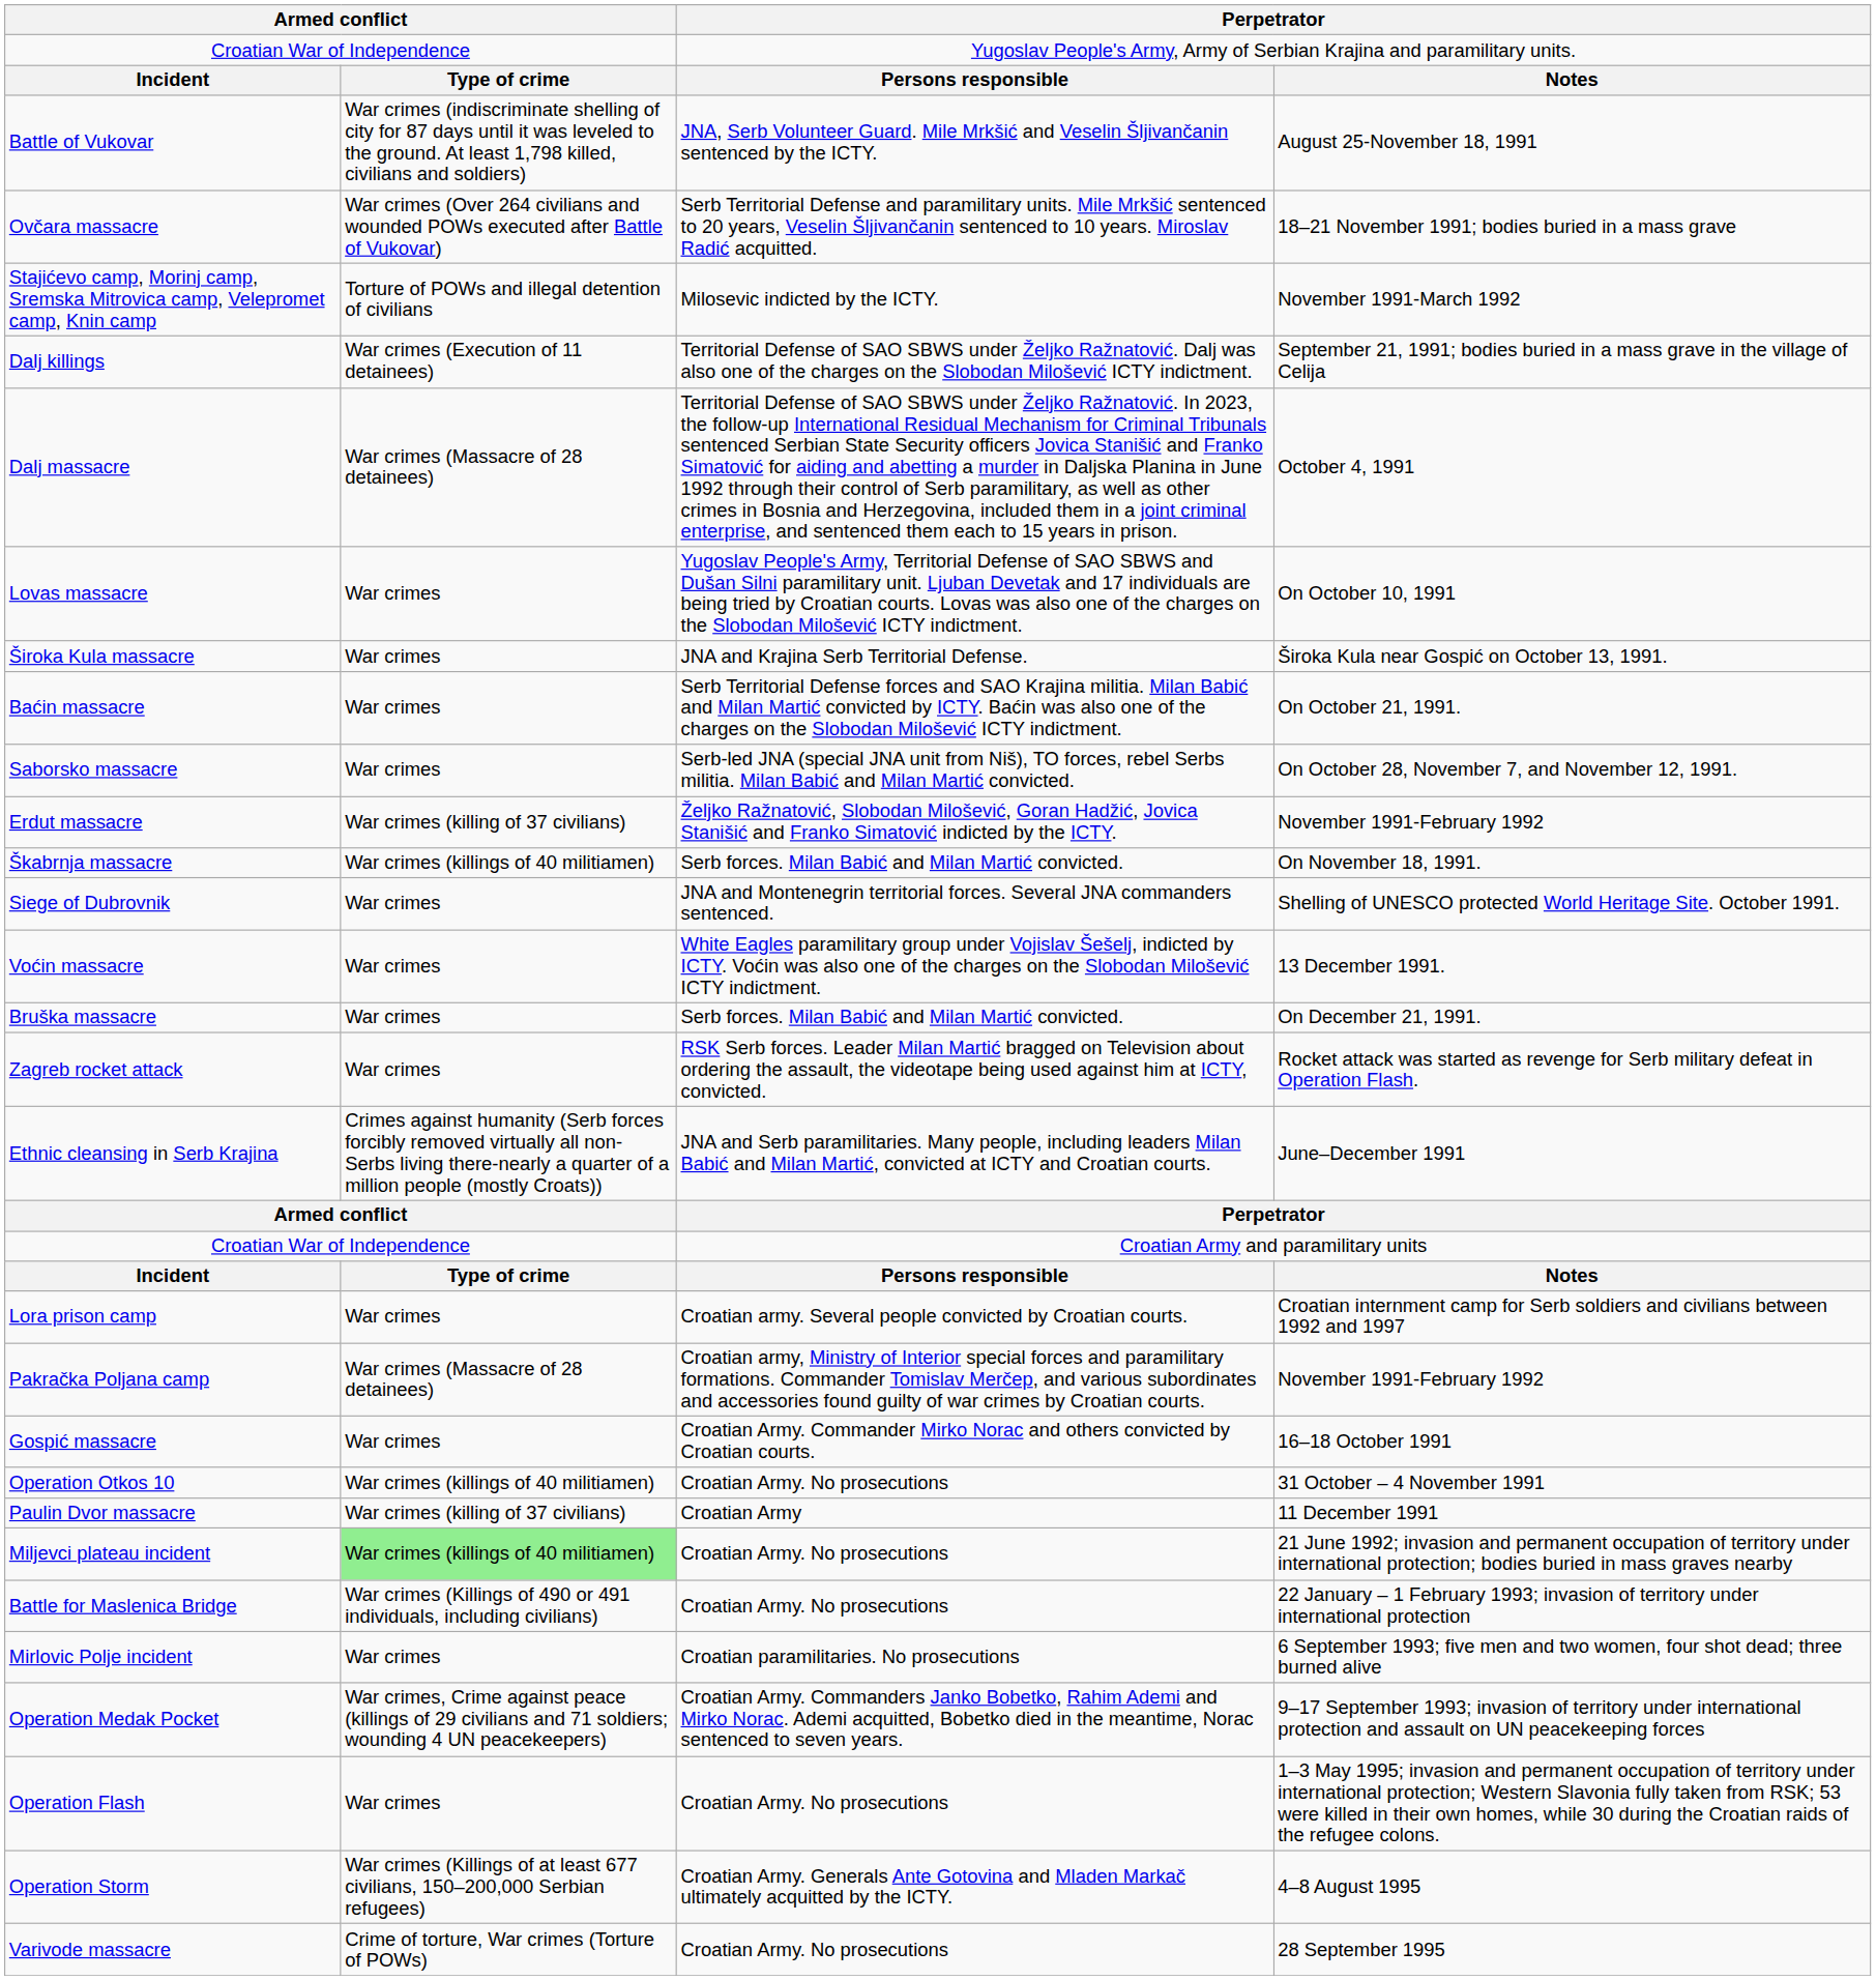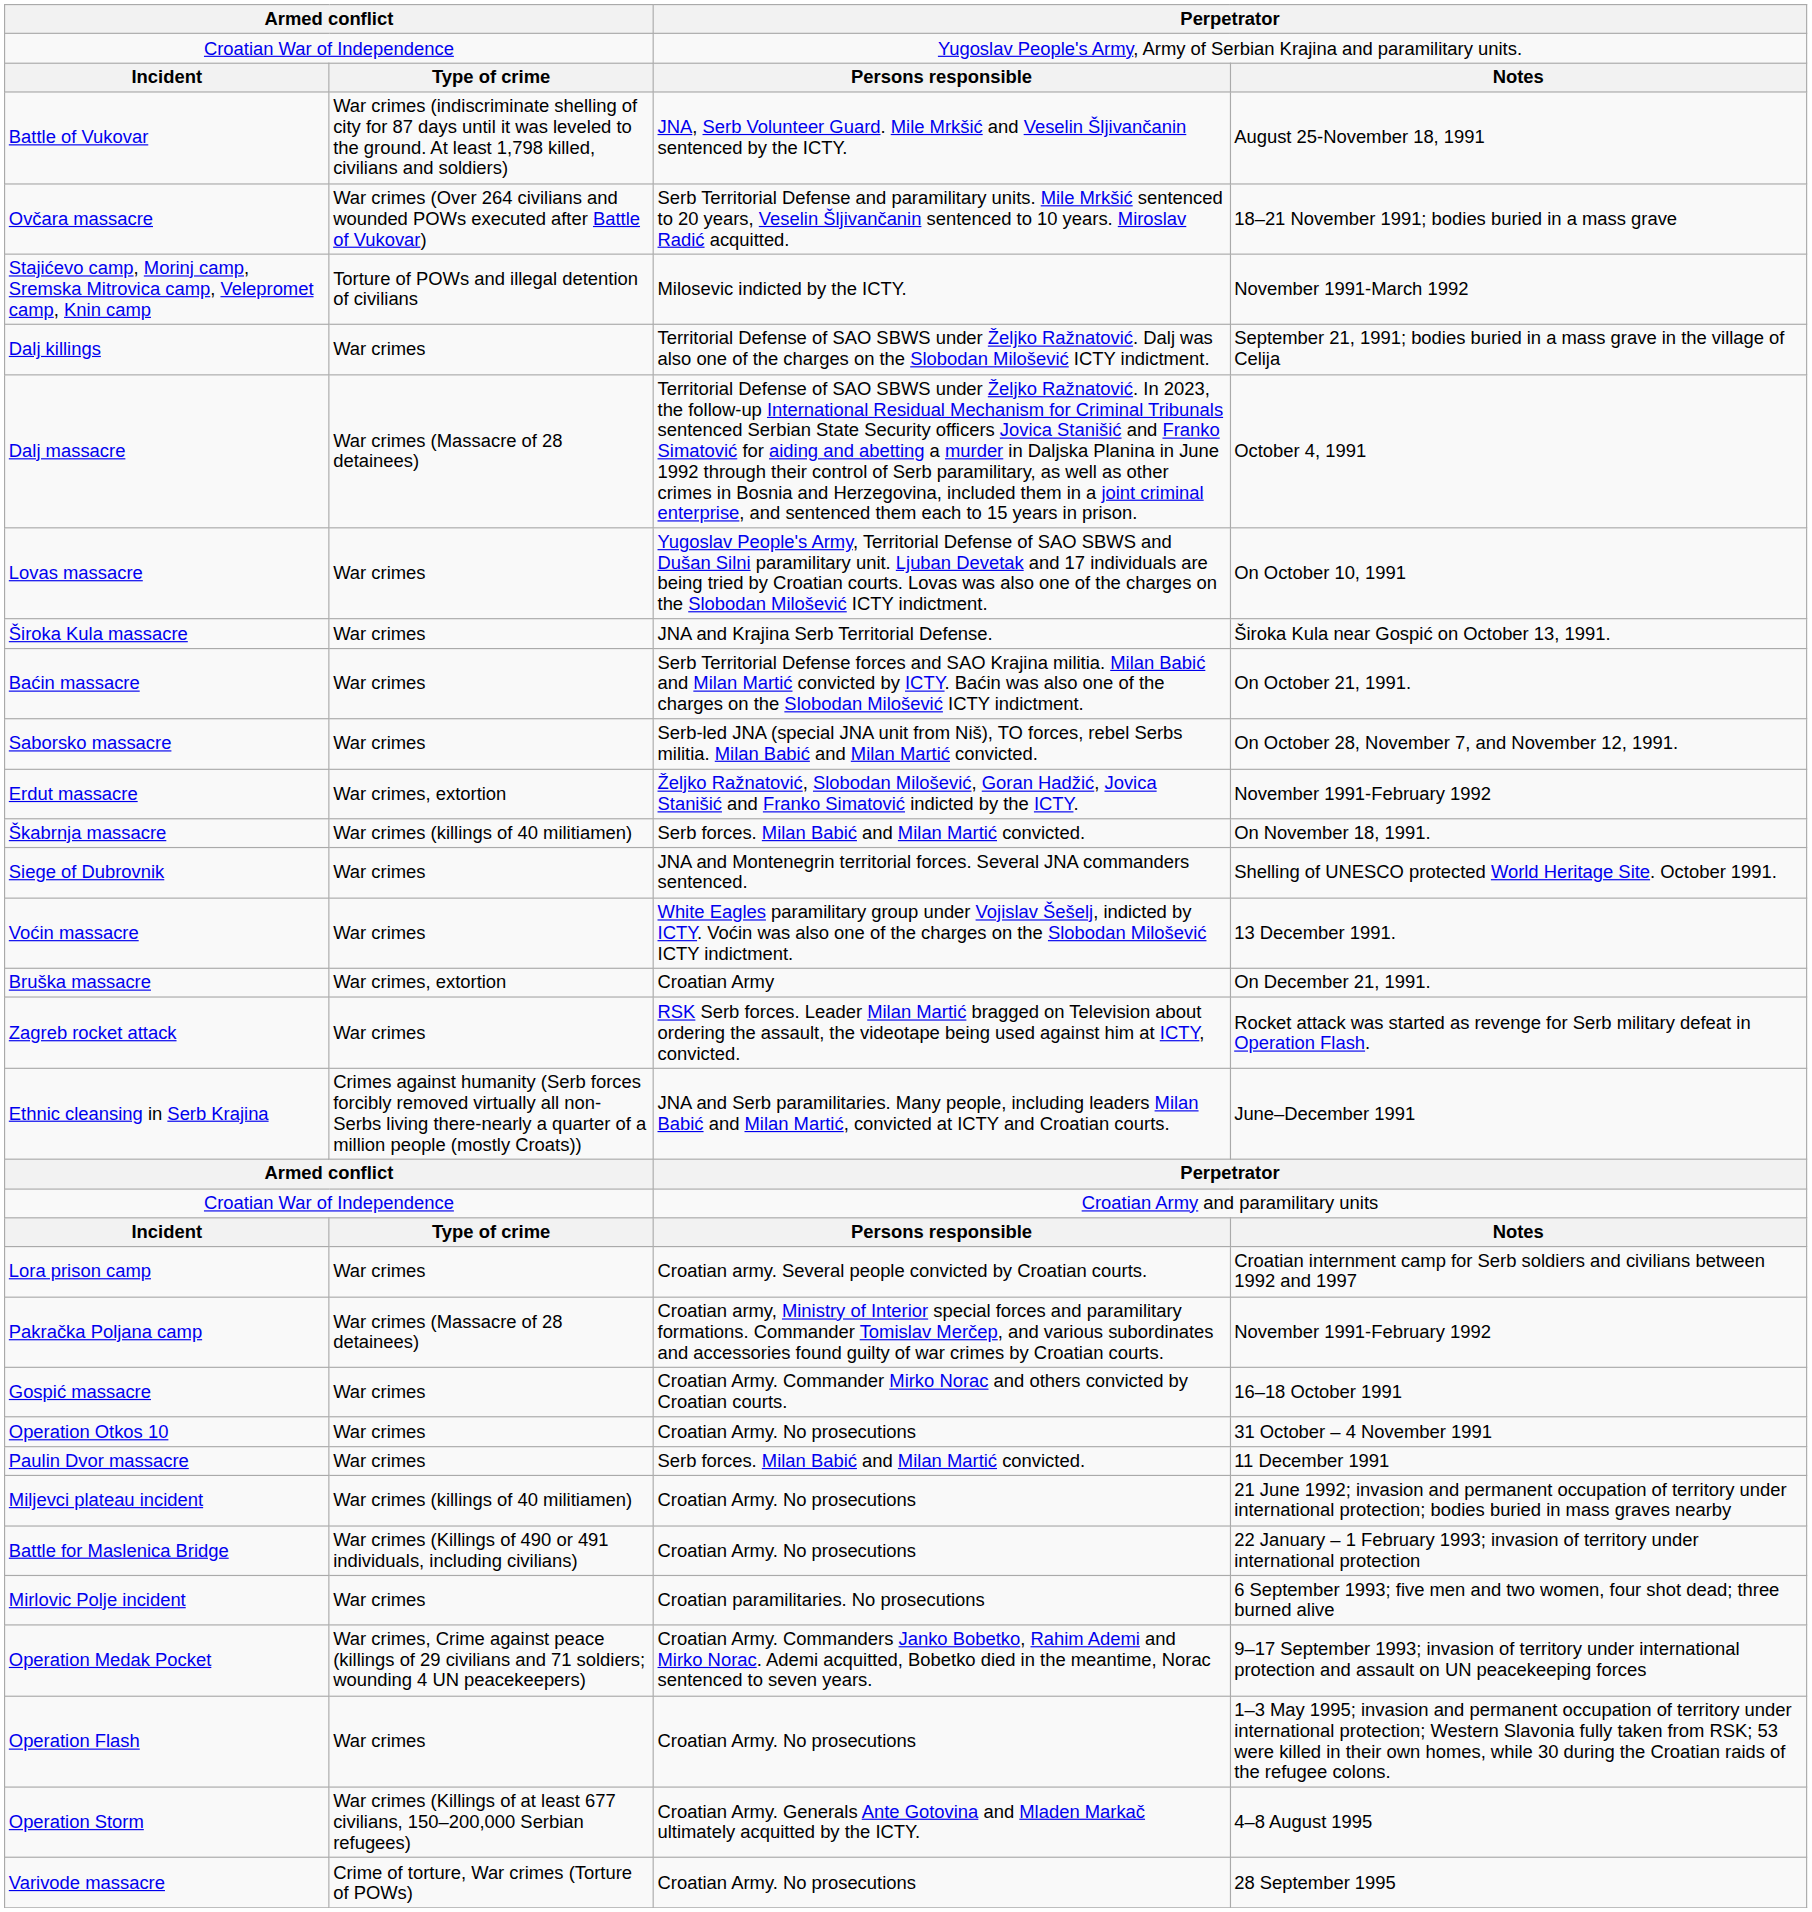 <table class="wikitable">
 <tr>
 <th colspan="2">Armed conflict</th>
 <th colspan="2">Perpetrator</th>
 </tr>
 <tr style="text-align:center;">
 <td colspan="2"><a href='#'>Croatian War of Independence</a></td>
 <td colspan="2"><a href='#'>Yugoslav People's Army</a>, Army of Serbian Krajina and paramilitary units.</td>
 </tr>
 <tr>
 <th>Incident</th>
 <th>Type of crime</th>
 <th>Persons responsible</th>
 <th>Notes</th>
 </tr>
 <tr>
 <td><a href='#'>Battle of Vukovar</a></td>
 <td>War crimes (indiscriminate shelling of city for 87 days until it was leveled to the ground. At least 1,798 killed, civilians and soldiers)</td>
 <td><a href='#'>JNA</a>, <a href='#'>Serb Volunteer Guard</a>. <a href='#'>Mile Mrkšić</a> and <a href='#'>Veselin Šljivančanin</a> sentenced by the ICTY.</td>
 <td>August 25-November 18, 1991</td>
 </tr>
 <tr>
 <td><a href='#'>Ovčara massacre</a></td>
 <td>War crimes (Over 264 civilians and wounded POWs executed after <a href='#'>Battle of Vukovar</a>)</td>
 <td>Serb Territorial Defense and paramilitary units. <a href='#'>Mile Mrkšić</a> sentenced to 20 years, <a href='#'>Veselin Šljivančanin</a> sentenced to 10 years. <a href='#'>Miroslav Radić</a> acquitted.</td>
 <td>18–21 November 1991; bodies buried in a mass grave</td>
 </tr>
 <tr>
 <td><a href='#'>Stajićevo camp</a>, <a href='#'>Morinj camp</a>, <a href='#'>Sremska Mitrovica camp</a>, <a href='#'>Velepromet camp</a>, <a href='#'>Knin camp</a></td>
 <td>Torture of POWs and illegal detention of civilians</td>
 <td>Milosevic indicted by the ICTY.</td>
 <td>November 1991-March 1992</td>
 </tr>
 <tr>
 <td><a href='#'>Dalj killings</a></td>
-<td>War crimes (Execution of 11 detainees)</td>
+<td>War crimes</td>
 <td>Territorial Defense of SAO SBWS under <a href='#'>Željko Ražnatović</a>. Dalj was also one of the charges on the <a href='#'>Slobodan Milošević</a> ICTY indictment.</td>
 <td>September 21, 1991; bodies buried in a mass grave in the village of Celija</td>
 </tr>
 <tr>
 <td><a href='#'>Dalj massacre</a></td>
 <td>War crimes (Massacre of 28 detainees)</td>
 <td>Territorial Defense of SAO SBWS under <a href='#'>Željko Ražnatović</a>. In 2023, the follow-up <a href='#'>International Residual Mechanism for Criminal Tribunals</a> sentenced Serbian State Security officers <a href='#'>Jovica Stanišić</a> and <a href='#'>Franko Simatović</a> for <a href='#'>aiding and abetting</a> a <a href='#'>murder</a> in Daljska Planina in June 1992 through their control of Serb paramilitary, as well as other crimes in Bosnia and Herzegovina, included them in a <a href='#'>joint criminal enterprise</a>, and sentenced them each to 15 years in prison.</td>
 <td>October 4, 1991</td>
 </tr>
 <tr>
 <td><a href='#'>Lovas massacre</a></td>
 <td>War crimes</td>
 <td><a href='#'>Yugoslav People's Army</a>, Territorial Defense of SAO SBWS and <a href='#'>Dušan Silni</a> paramilitary unit. <a href='#'>Ljuban Devetak</a> and 17 individuals are being tried by Croatian courts. Lovas was also one of the charges on the <a href='#'>Slobodan Milošević</a> ICTY indictment.</td>
 <td>On October 10, 1991</td>
 </tr>
 <tr>
 <td><a href='#'>Široka Kula massacre</a></td>
 <td>War crimes</td>
 <td>JNA and Krajina Serb Territorial Defense.</td>
 <td>Široka Kula near Gospić on October 13, 1991.</td>
 </tr>
 <tr>
 <td><a href='#'>Baćin massacre</a></td>
 <td>War crimes</td>
 <td>Serb Territorial Defense forces and SAO Krajina militia. <a href='#'>Milan Babić</a> and <a href='#'>Milan Martić</a> convicted by <a href='#'>ICTY</a>. Baćin was also one of the charges on the <a href='#'>Slobodan Milošević</a> ICTY indictment.</td>
 <td>On October 21, 1991.</td>
 </tr>
 <tr>
 <td><a href='#'>Saborsko massacre</a></td>
 <td>War crimes</td>
 <td>Serb-led JNA (special JNA unit from Niš), TO forces, rebel Serbs militia. <a href='#'>Milan Babić</a> and <a href='#'>Milan Martić</a> convicted.</td>
 <td>On October 28, November 7, and November 12, 1991.</td>
 </tr>
 <tr>
 <td><a href='#'>Erdut massacre</a></td>
-<td>War crimes (killing of 37 civilians)</td>
+<td>War crimes, extortion</td>
 <td><a href='#'>Željko Ražnatović</a>, <a href='#'>Slobodan Milošević</a>, <a href='#'>Goran Hadžić</a>, <a href='#'>Jovica Stanišić</a> and <a href='#'>Franko Simatović</a> indicted by the <a href='#'>ICTY</a>.</td>
 <td>November 1991-February 1992</td>
 </tr>
 <tr>
 <td><a href='#'>Škabrnja massacre</a></td>
 <td>War crimes (killings of 40 militiamen)</td>
 <td>Serb forces. <a href='#'>Milan Babić</a> and <a href='#'>Milan Martić</a> convicted.</td>
 <td>On November 18, 1991.</td>
 </tr>
 <tr>
 <td><a href='#'>Siege of Dubrovnik</a></td>
 <td>War crimes</td>
 <td>JNA and Montenegrin territorial forces. Several JNA commanders sentenced.</td>
 <td>Shelling of UNESCO protected <a href='#'>World Heritage Site</a>. October 1991.</td>
 </tr>
 <tr>
 <td><a href='#'>Voćin massacre</a></td>
 <td>War crimes</td>
 <td><a href='#'>White Eagles</a> paramilitary group under <a href='#'>Vojislav Šešelj</a>, indicted by <a href='#'>ICTY</a>. Voćin was also one of the charges on the <a href='#'>Slobodan Milošević</a> ICTY indictment.</td>
 <td>13 December 1991.</td>
 </tr>
 <tr>
 <td><a href='#'>Bruška massacre</a></td>
-<td>War crimes</td>
-<td>Serb forces. <a href='#'>Milan Babić</a> and <a href='#'>Milan Martić</a> convicted.</td>
+<td>War crimes, extortion</td>
+<td>Croatian Army</td>
 <td>On December 21, 1991.</td>
 </tr>
 <tr>
 <td><a href='#'>Zagreb rocket attack</a></td>
 <td>War crimes</td>
 <td><a href='#'>RSK</a> Serb forces. Leader <a href='#'>Milan Martić</a> bragged on Television about ordering the assault, the videotape being used against him at <a href='#'>ICTY</a>, convicted.</td>
 <td>Rocket attack was started as revenge for Serb military defeat in <a href='#'>Operation Flash</a>.</td>
 </tr>
 <tr>
 <td><a href='#'>Ethnic cleansing</a> in <a href='#'>Serb Krajina</a></td>
 <td>Crimes against humanity (Serb forces forcibly removed virtually all non-Serbs living there-nearly a quarter of a million people (mostly Croats))</td>
 <td>JNA and Serb paramilitaries. Many people, including leaders <a href='#'>Milan Babić</a> and <a href='#'>Milan Martić</a>, convicted at ICTY and Croatian courts.</td>
 <td>June–December 1991</td>
 </tr>
 <tr>
 <th colspan="2" style="text-align:center;">Armed conflict</th>
 <th colspan="2" style="text-align:center;">Perpetrator</th>
 </tr>
 <tr style="text-align:center;">
 <td colspan="2"><a href='#'>Croatian War of Independence</a></td>
 <td colspan="2" style="text-align:center;"><a href='#'>Croatian Army</a> and paramilitary units</td>
 </tr>
 <tr>
 <th>Incident</th>
 <th>Type of crime</th>
 <th>Persons responsible</th>
 <th>Notes</th>
 </tr>
 <tr>
 <td style="width:18%;"><a href='#'>Lora prison camp</a></td>
 <td>War crimes</td>
 <td style="width:32%;">Croatian army. Several people convicted by Croatian courts. </td>
 <td style="width:32%;">Croatian internment camp for Serb soldiers and civilians between 1992 and 1997</td>
 </tr>
 <tr>
 <td><a href='#'>Pakračka Poljana camp</a></td>
 <td>War crimes (Massacre of 28 detainees)</td>
 <td>Croatian army, <a href='#'>Ministry of Interior</a> special forces and paramilitary formations. Commander <a href='#'>Tomislav Merčep</a>, and various subordinates and accessories found guilty of war crimes by Croatian courts.</td>
 <td>November 1991-February 1992</td>
 </tr>
 <tr>
 <td><a href='#'>Gospić massacre</a></td>
 <td>War crimes</td>
 <td>Croatian Army. Commander <a href='#'>Mirko Norac</a> and others convicted by Croatian courts.</td>
 <td>16–18 October 1991</td>
 </tr>
 <tr>
 <td><a href='#'>Operation Otkos 10</a></td>
-<td>War crimes (killings of 40 militiamen)</td>
+<td>War crimes</td>
 <td>Croatian Army. No prosecutions</td>
 <td>31 October – 4 November 1991</td>
 </tr>
 <tr>
 <td><a href='#'>Paulin Dvor massacre</a></td>
-<td>War crimes (killing of 37 civilians)</td>
-<td>Croatian Army</td>
+<td>War crimes</td>
+<td>Serb forces. <a href='#'>Milan Babić</a> and <a href='#'>Milan Martić</a> convicted.</td>
 <td>11 December 1991</td>
 </tr>
 <tr>
 <td><a href='#'>Miljevci plateau incident</a></td>
-<td style="background: lightgreen;">War crimes (killings of 40 militiamen)</td>
+<td>War crimes (killings of 40 militiamen)</td>
 <td>Croatian Army. No prosecutions</td>
 <td>21 June 1992; invasion and permanent occupation of territory under international protection; bodies buried in mass graves nearby</td>
 </tr>
 <tr>
 <td><a href='#'>Battle for Maslenica Bridge</a></td>
 <td>War crimes (Killings of 490 or 491 individuals, including civilians)</td>
 <td>Croatian Army. No prosecutions</td>
 <td>22 January – 1 February 1993; invasion of territory under international protection</td>
 </tr>
 <tr>
 <td><a href='#'>Mirlovic Polje incident</a></td>
 <td>War crimes</td>
 <td>Croatian paramilitaries. No prosecutions</td>
 <td>6 September 1993; five men and two women, four shot dead; three burned alive</td>
 </tr>
 <tr>
 <td><a href='#'>Operation Medak Pocket</a></td>
 <td>War crimes, Crime against peace (killings of 29 civilians and 71 soldiers; wounding 4 UN peacekeepers)</td>
 <td>Croatian Army. Commanders <a href='#'>Janko Bobetko</a>, <a href='#'>Rahim Ademi</a> and <a href='#'>Mirko Norac</a>. Ademi acquitted, Bobetko died in the meantime, Norac sentenced to seven years.</td>
 <td>9–17 September 1993; invasion of territory under international protection and assault on UN peacekeeping forces</td>
 </tr>
 <tr>
 <td><a href='#'>Operation Flash</a></td>
 <td>War crimes</td>
 <td>Croatian Army. No prosecutions</td>
 <td>1–3 May 1995; invasion and permanent occupation of territory under international protection; Western Slavonia fully taken from RSK; 53 were killed in their own homes, while 30 during the Croatian raids of the refugee colons.</td>
 </tr>
 <tr>
 <td><a href='#'>Operation Storm</a></td>
 <td>War crimes (Killings of at least 677 civilians, 150–200,000 Serbian refugees)</td>
 <td>Croatian Army. Generals <a href='#'>Ante Gotovina</a> and <a href='#'>Mladen Markač</a> ultimately acquitted by the ICTY.</td>
 <td>4–8 August 1995</td>
 </tr>
 <tr>
 <td><a href='#'>Varivode massacre</a></td>
 <td style="width:18%;">Crime of torture, War crimes (Torture of POWs)</td>
 <td>Croatian Army. No prosecutions</td>
 <td>28 September 1995</td>
 </tr>
 </table>
